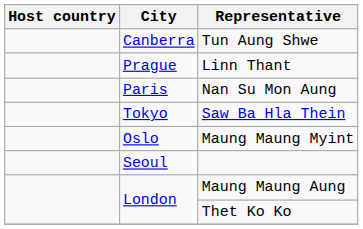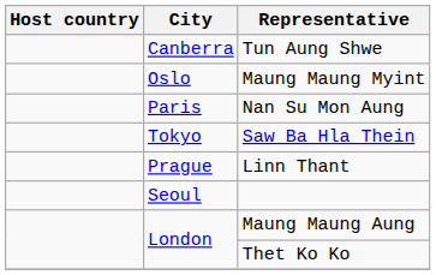 <table class=wikitable>
 <tr>
 <th>Host country</th>
 <th>City</th>
 <th>Representative</th>
 </tr>
 <tr>
 <td></td>
 <td><a href='#'>Canberra</a></td>
 <td>Tun Aung Shwe</td>
 </tr>
 <tr>
 <td></td>
-<td><a href='#'>Prague</a></td>
-<td>Linn Thant</td>
+<td><a href='#'>Oslo</a></td>
+<td>Maung Maung Myint</td>
 </tr>
 <tr>
 <td></td>
 <td><a href='#'>Paris</a></td>
 <td>Nan Su Mon Aung</td>
 </tr>
 <tr>
 <td></td>
 <td><a href='#'>Tokyo</a></td>
 <td><a href='#'>Saw Ba Hla Thein</a></td>
 </tr>
 <tr>
 <td></td>
-<td><a href='#'>Oslo</a></td>
-<td>Maung Maung Myint</td>
+<td><a href='#'>Prague</a></td>
+<td>Linn Thant</td>
 </tr>
 <tr>
 <td></td>
 <td><a href='#'>Seoul</a></td>
 <td></td>
 </tr>
 <tr>
 <td rowspan="2"></td>
 <td rowspan="2"><a href='#'>London</a></td>
 <td>Maung Maung Aung</td>
 </tr>
 <tr>
 <td>Thet Ko Ko</td>
 </tr>
 <tr>
 </tr>
 </table>
